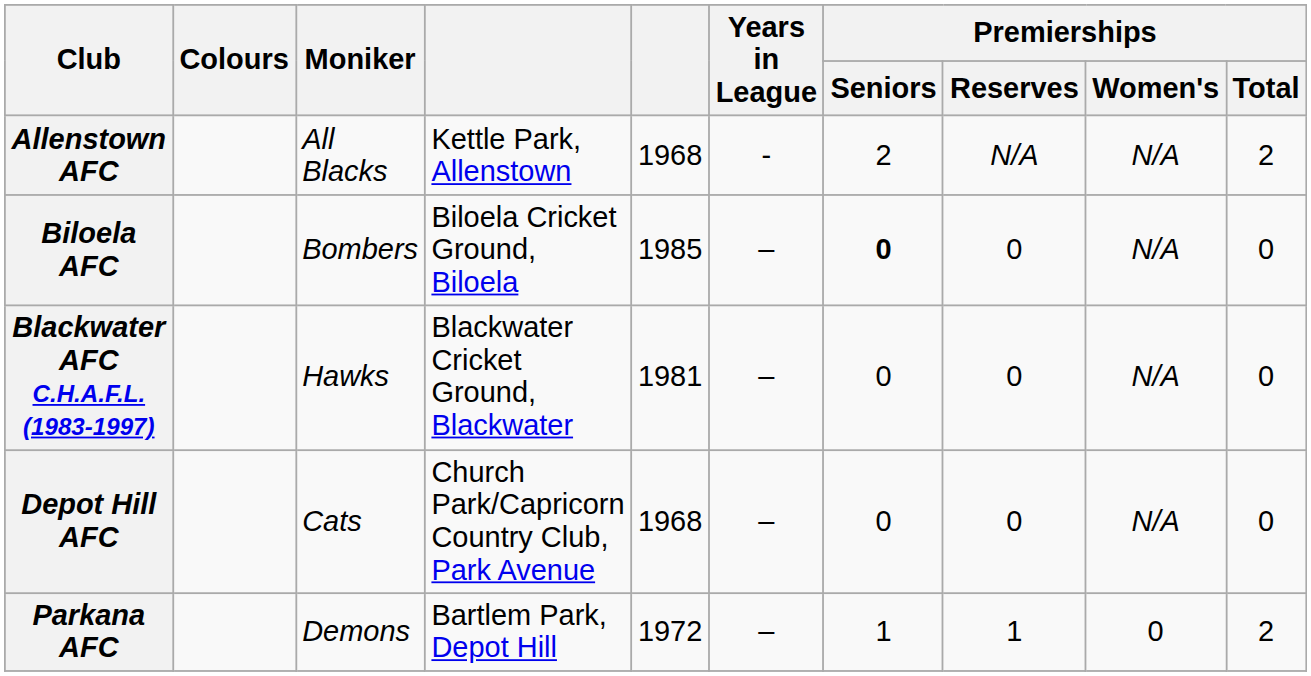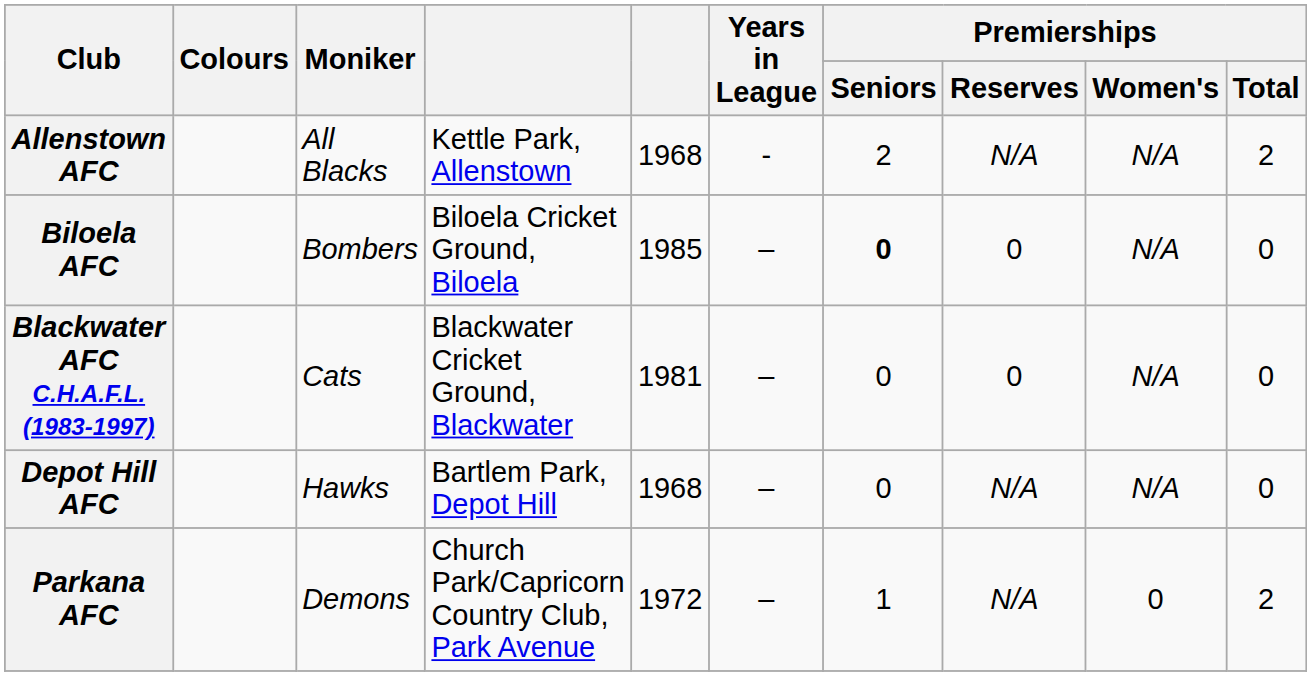 <table class="wikitable sortable" style="text-align:left;">
 <tr>
 <th rowspan="2">Club</th>
 <th rowspan="2">Colours</th>
 <th rowspan="2">Moniker</th>
 <th rowspan="2"></th>
 <th rowspan="2"></th>
 <th rowspan="2">Years in League</th>
 <th colspan="4">Premierships</th>
 </tr>
 <tr>
 <th width="75">Seniors</th>
 <th width="75">Reserves</th>
 <th width="75">Women's</th>
 <th width="75">Total</th>
 </tr>
 <tr>
 <th><em>Allenstown AFC</em></th>
 <td></td>
 <td><em>All Blacks</em></td>
 <td>Kettle Park, <a href='#'>Allenstown</a></td>
 <td style="text-align:center;">1968</td>
 <td style="text-align:center;">-</td>
 <td align="center">2</td>
 <td align="center" ><em>N/A</em></td>
 <td align="center" ><em>N/A</em></td>
 <td align="center">2</td>
 </tr>
 <tr>
 <th><em>Biloela AFC</em></th>
 <td></td>
 <td><em>Bombers</em></td>
 <td>Biloela Cricket Ground, <a href='#'>Biloela</a></td>
 <td style="text-align:center;">1985</td>
 <td style="text-align:center;">–</td>
 <td align="center"><strong>0</strong></td>
 <td align="center">0</td>
 <td align="center" ><em>N/A</em></td>
 <td align="center">0</td>
 </tr>
 <tr>
 <th><em>Blackwater AFC</em><br><small><em><a href='#'>C.H.A.F.L. (1983-1997)</a></em></small></th>
 <td></td>
-<td><em>Hawks</em></td>
+<td><em>Cats</em></td>
 <td>Blackwater Cricket Ground, <a href='#'>Blackwater</a></td>
 <td style="text-align:center;">1981</td>
 <td style="text-align:center;">–</td>
 <td align="center">0</td>
 <td align="center">0</td>
 <td align="center" ><em>N/A</em></td>
 <td align="center">0</td>
 </tr>
 <tr>
 <th><em>Depot Hill AFC</em></th>
 <td></td>
-<td><em>Cats</em></td>
-<td>Church Park/Capricorn Country Club, <a href='#'>Park Avenue</a></td>
+<td><em>Hawks</em></td>
+<td>Bartlem Park, <a href='#'>Depot Hill</a></td>
 <td style="text-align:center;">1968</td>
 <td style="text-align:center;">–</td>
 <td align="center">0</td>
-<td align="center">0</td>
+<td align="center" ><em>N/A</em></td>
 <td align="center" ><em>N/A</em></td>
 <td align="center">0</td>
 </tr>
 <tr>
 <th><em>Parkana AFC</em></th>
 <td></td>
 <td><em>Demons</em></td>
-<td>Bartlem Park, <a href='#'>Depot Hill</a></td>
+<td>Church Park/Capricorn Country Club, <a href='#'>Park Avenue</a></td>
 <td style="text-align:center;">1972</td>
 <td style="text-align:center;">–</td>
 <td align="center">1</td>
-<td align="center">1</td>
+<td align="center" ><em>N/A</em></td>
 <td align="center">0</td>
 <td align="center">2</td>
 </tr>
 </table>
